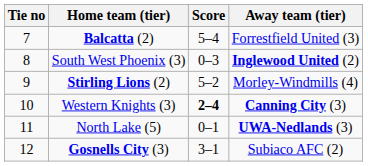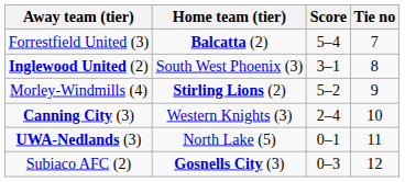 <table class="wikitable" style="text-align:center">
 <tr>
-<th>Tie no</th>
+<th>Away team (tier)</th>
 <th>Home team (tier)</th>
 <th>Score</th>
-<th>Away team (tier)</th>
+<th>Tie no</th>
 </tr>
 <tr>
-<td>7</td>
+<td><a href='#'>Forrestfield United</a> (3)</td>
 <td><strong><a href='#'>Balcatta</a></strong> (2)</td>
 <td>5–4</td>
-<td><a href='#'>Forrestfield United</a> (3)</td>
+<td>7</td>
 </tr>
 <tr>
+<td><strong><a href='#'>Inglewood United</a></strong> (2)</td>
+<td><a href='#'>South West Phoenix</a> (3)</td>
+<td>3–1</td>
 <td>8</td>
-<td><a href='#'>South West Phoenix</a> (3)</td>
-<td>0–3</td>
-<td><strong><a href='#'>Inglewood United</a></strong> (2)</td>
 </tr>
 <tr>
-<td>9</td>
+<td><a href='#'>Morley-Windmills</a> (4)</td>
 <td><strong><a href='#'>Stirling Lions</a></strong> (2)</td>
 <td>5–2</td>
-<td><a href='#'>Morley-Windmills</a> (4)</td>
+<td>9</td>
 </tr>
 <tr>
+<td><strong><a href='#'>Canning City</a></strong> (3)</td>
+<td><a href='#'>Western Knights</a> (3)</td>
+<td>2–4</td>
 <td>10</td>
-<td><a href='#'>Western Knights</a> (3)</td>
-<td><strong>2–4</strong></td>
-<td><strong><a href='#'>Canning City</a></strong> (3)</td>
 </tr>
 <tr>
-<td>11</td>
+<td><strong><a href='#'>UWA-Nedlands</a></strong> (3)</td>
 <td><a href='#'>North Lake</a> (5)</td>
 <td>0–1</td>
-<td><strong><a href='#'>UWA-Nedlands</a></strong> (3)</td>
+<td>11</td>
 </tr>
 <tr>
+<td><a href='#'>Subiaco AFC</a> (2)</td>
+<td><strong><a href='#'>Gosnells City</a></strong> (3)</td>
+<td>0–3</td>
 <td>12</td>
-<td><strong><a href='#'>Gosnells City</a></strong> (3)</td>
-<td>3–1</td>
-<td><a href='#'>Subiaco AFC</a> (2)</td>
 </tr>
 </table>
